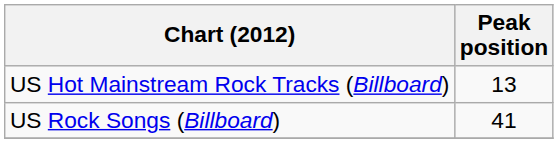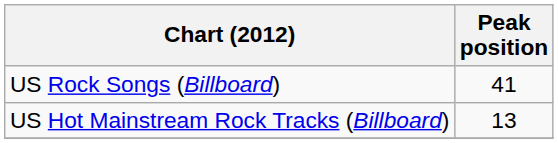 <table class="wikitable sortable">
 <tr>
 <th>Chart (2012)</th>
 <th>Peak<br>position</th>
 </tr>
 <tr>
+<td>US <a href='#'>Rock Songs</a> (<em><a href='#'>Billboard</a></em>)</td>
+<td style="text-align:center;">41</td>
+</tr>
+<tr>
 <td>US <a href='#'>Hot Mainstream Rock Tracks</a> (<em><a href='#'>Billboard</a></em>)</td>
 <td style="text-align:center;">13</td>
 </tr>
 <tr>
-<td>US <a href='#'>Rock Songs</a> (<em><a href='#'>Billboard</a></em>)</td>
-<td style="text-align:center;">41</td>
-</tr>
-<tr>
 </tr>
 </table>
